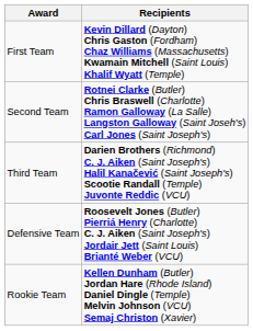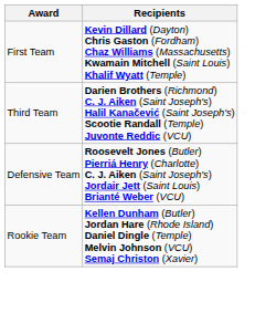 <table class="wikitable" style="white-space:nowrap; font-size:90%;">
 <tr>
 <th>Award</th>
 <th>Recipients</th>
 </tr>
 <tr>
 <td>First Team</td>
 <td><strong><a href='#'>Kevin Dillard</a></strong> (<em>Dayton</em>)<br><strong>Chris Gaston</strong> (<em>Fordham</em>)<br><strong><a href='#'>Chaz Williams</a></strong> (<em>Massachusetts</em>)<br><strong>Kwamain Mitchell</strong> (<em>Saint Louis</em>)<br><strong><a href='#'>Khalif Wyatt</a></strong> (<em>Temple</em>)</td>
-</tr>
-<tr>
-<td>Second Team</td>
-<td><strong><a href='#'>Rotnei Clarke</a></strong> (<em>Butler</em>)<br><strong>Chris Braswell</strong> (<em>Charlotte</em>)<br><strong><a href='#'>Ramon Galloway</a></strong> (<em>La Salle</em>)<br><strong><a href='#'>Langston Galloway</a></strong> (<em>Saint Joseh's</em>)<br><strong><a href='#'>Carl Jones</a></strong> (<em>Saint Joseph's</em>)</td>
 </tr>
 <tr>
 <td>Third Team</td>
 <td><strong>Darien Brothers</strong> (<em>Richmond</em>)<br><strong><a href='#'>C. J. Aiken</a></strong> (<em>Saint Joseph's</em>)<br><strong><a href='#'>Halil Kanačević</a></strong> (<em>Saint Joseph's</em>)<br><strong>Scootie Randall</strong> (<em>Temple</em>)<br><strong><a href='#'>Juvonte Reddic</a></strong> (<em>VCU</em>)</td>
 </tr>
 <tr>
 <td>Defensive Team</td>
 <td><strong>Roosevelt Jones</strong> (<em>Butler</em>)<br><strong><a href='#'>Pierriá Henry</a></strong> (<em>Charlotte</em>)<br><strong>C. J. Aiken</strong> (<em>Saint Joseph's</em>)<br><strong><a href='#'>Jordair Jett</a></strong> (<em>Saint Louis</em>)<br><strong><a href='#'>Brianté Weber</a></strong> (<em>VCU</em>)</td>
 </tr>
 <tr>
 <td>Rookie Team</td>
 <td><strong><a href='#'>Kellen Dunham</a></strong> (<em>Butler</em>)<br><strong>Jordan Hare</strong> (<em>Rhode Island</em>)<br><strong>Daniel Dingle</strong> (<em>Temple</em>)<br><strong>Melvin Johnson</strong> (<em>VCU</em>)<br><strong><a href='#'>Semaj Christon</a></strong> (<em>Xavier</em>)</td>
 </tr>
 </table>
